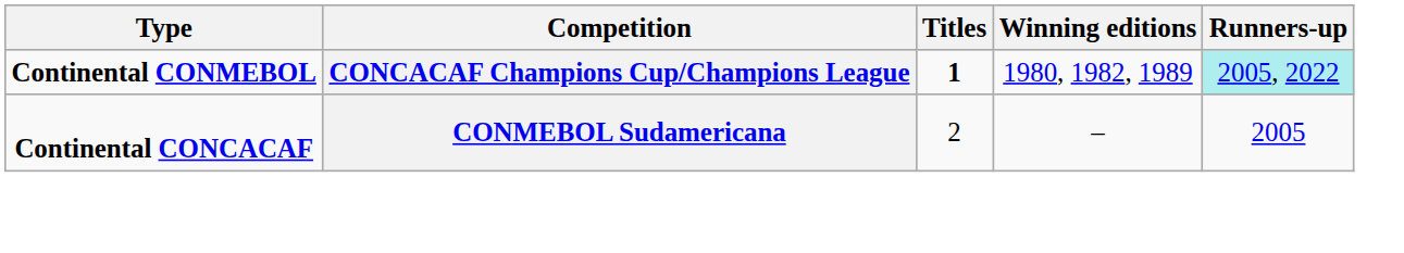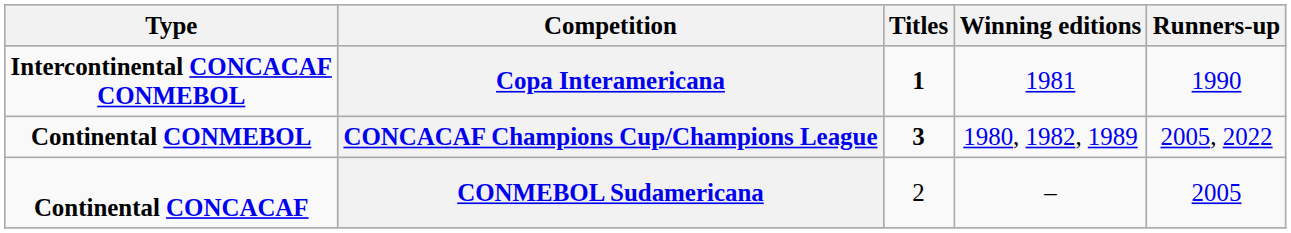 <table class="wikitable plainrowheaders" style="font-size:95%; text-align: center;">
 <tr>
 <th>Type</th>
 <th>Competition</th>
 <th>Titles</th>
 <th>Winning editions</th>
 <th>Runners-up</th>
 </tr>
 <tr>
+<td rowspan="1"><strong>Intercontinental <a href='#'>CONCACAF</a><br><a href='#'>CONMEBOL</a></strong></td>
+<th scope=col><a href='#'>Copa Interamericana</a></th>
+<td><strong>1</strong></td>
+<td><a href='#'>1981</a></td>
+<td><a href='#'>1990</a></td>
+</tr>
+<tr>
 <td rowspan="1"><strong>Continental <a href='#'>CONMEBOL</a></strong></td>
 <th scope=col><a href='#'>CONCACAF Champions Cup/Champions League</a></th>
-<td><strong>1</strong></td>
+<td><strong>3</strong></td>
 <td><a href='#'>1980</a>, <a href='#'>1982</a>, <a href='#'>1989</a></td>
-<td style="background: paleturquoise;"><a href='#'>2005</a>, <a href='#'>2022</a></td>
+<td><a href='#'>2005</a>, <a href='#'>2022</a></td>
 </tr>
 <tr>
 <td rowspan="1"><br><strong>Continental <a href='#'>CONCACAF</a></strong></td>
 <th scope=col><a href='#'>CONMEBOL Sudamericana</a></th>
 <td>2</td>
 <td>–</td>
 <td><a href='#'>2005</a></td>
 </tr>
 </table>
